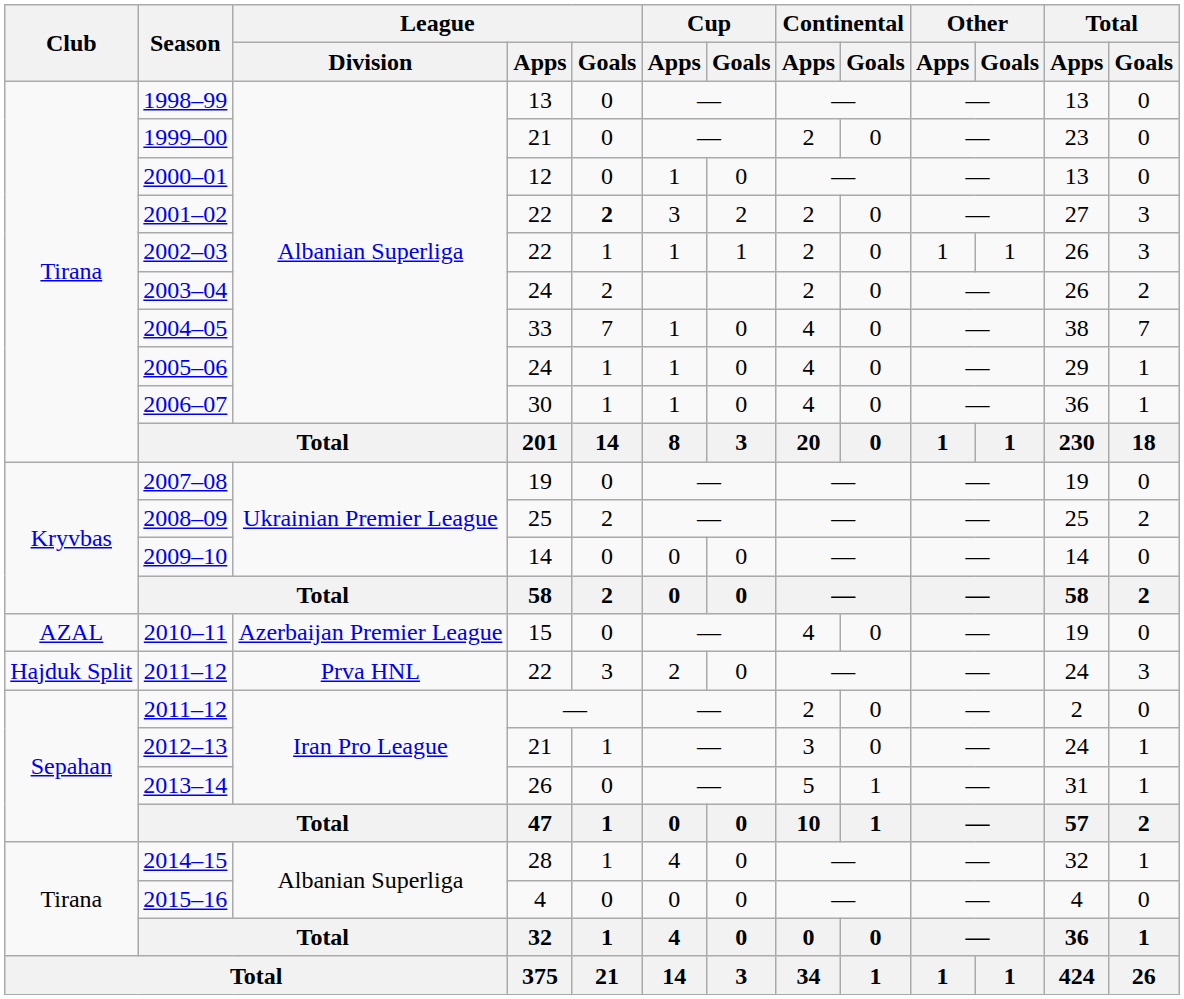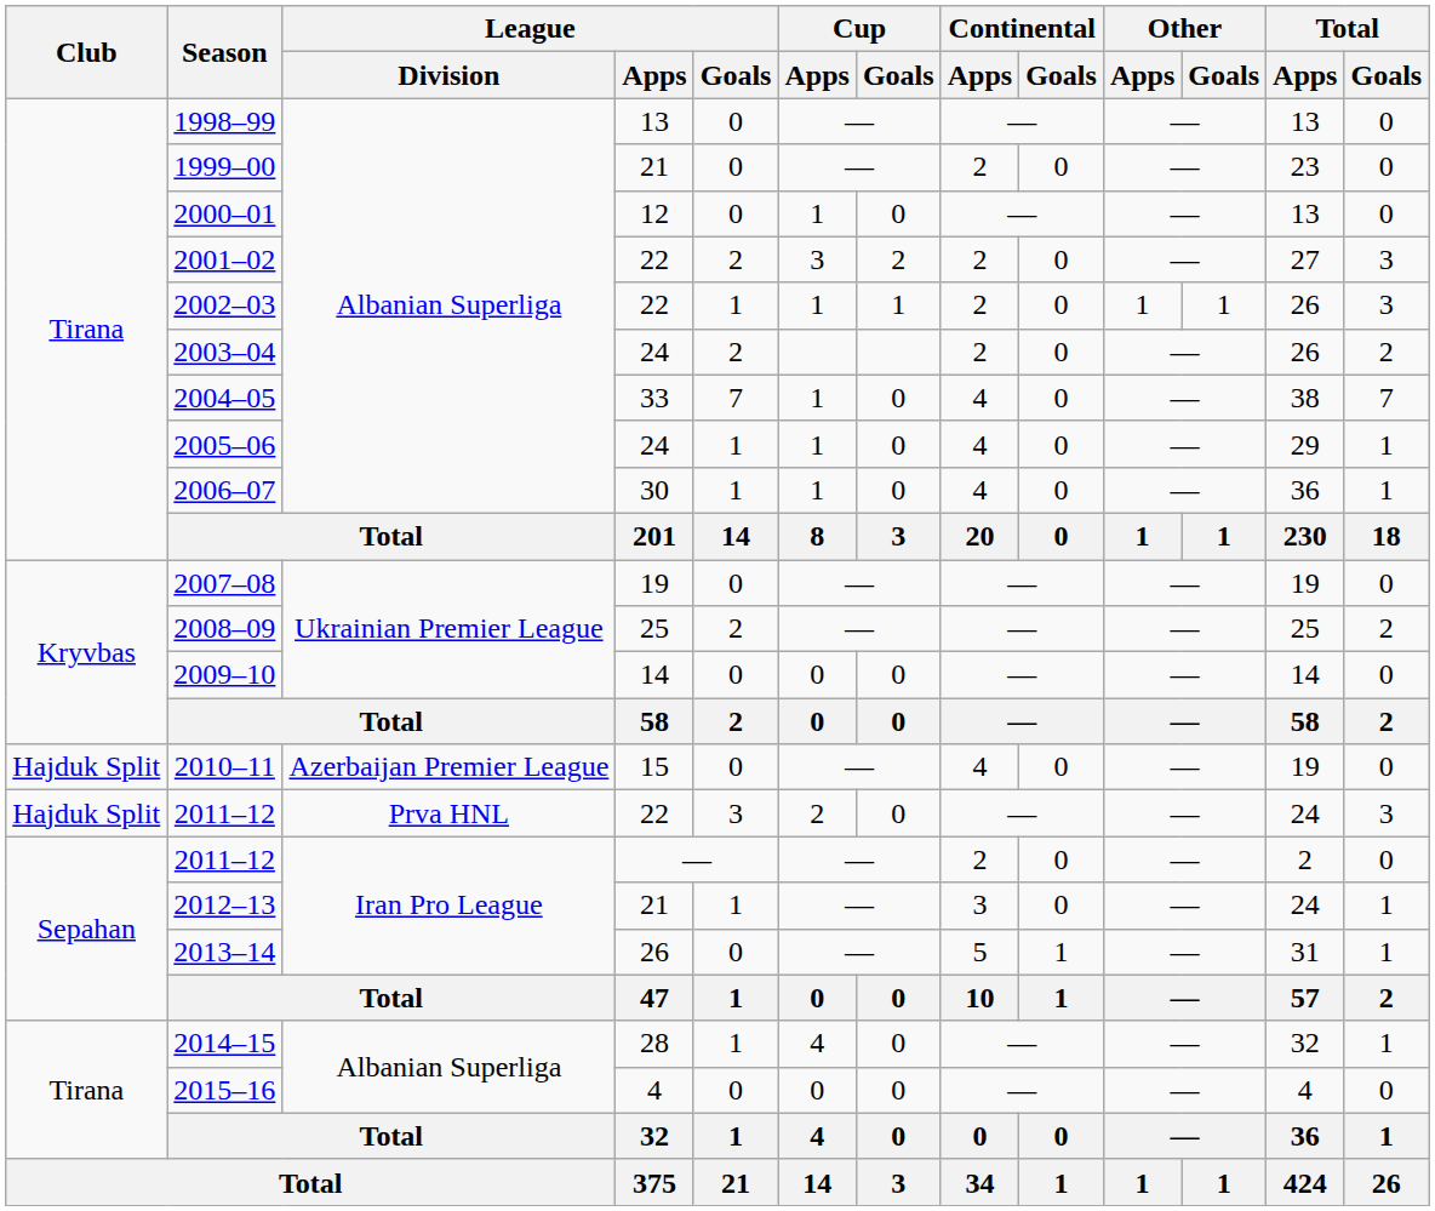 <table class="wikitable" style="text-align:center">
 <tr>
 <th rowspan="2">Club</th>
 <th rowspan="2">Season</th>
 <th colspan="3">League</th>
 <th colspan="2">Cup</th>
 <th colspan="2">Continental</th>
 <th colspan="2">Other</th>
 <th colspan="2">Total</th>
 </tr>
 <tr>
 <th>Division</th>
 <th>Apps</th>
 <th>Goals</th>
 <th>Apps</th>
 <th>Goals</th>
 <th>Apps</th>
 <th>Goals</th>
 <th>Apps</th>
 <th>Goals</th>
 <th>Apps</th>
 <th>Goals</th>
 </tr>
 <tr>
 <td rowspan="10"><a href='#'>Tirana</a></td>
 <td><a href='#'>1998–99</a></td>
 <td rowspan="9"><a href='#'>Albanian Superliga</a></td>
 <td>13</td>
 <td>0</td>
 <td colspan="2">—</td>
 <td colspan="2">—</td>
 <td colspan="2">—</td>
 <td>13</td>
 <td>0</td>
 </tr>
 <tr>
 <td><a href='#'>1999–00</a></td>
 <td>21</td>
 <td>0</td>
 <td colspan="2">—</td>
 <td>2</td>
 <td>0</td>
 <td colspan="2">—</td>
 <td>23</td>
 <td>0</td>
 </tr>
 <tr>
 <td><a href='#'>2000–01</a></td>
 <td>12</td>
 <td>0</td>
 <td>1</td>
 <td>0</td>
 <td colspan="2">—</td>
 <td colspan="2">—</td>
 <td>13</td>
 <td>0</td>
 </tr>
 <tr>
 <td><a href='#'>2001–02</a></td>
 <td>22</td>
-<td><strong>2</strong></td>
+<td>2</td>
 <td>3</td>
 <td>2</td>
 <td>2</td>
 <td>0</td>
 <td colspan="2">—</td>
 <td>27</td>
 <td>3</td>
 </tr>
 <tr>
 <td><a href='#'>2002–03</a></td>
 <td>22</td>
 <td>1</td>
 <td>1</td>
 <td>1</td>
 <td>2</td>
 <td>0</td>
 <td>1</td>
 <td>1</td>
 <td>26</td>
 <td>3</td>
 </tr>
 <tr>
 <td><a href='#'>2003–04</a></td>
 <td>24</td>
 <td>2</td>
 <td></td>
 <td></td>
 <td>2</td>
 <td>0</td>
 <td colspan="2">—</td>
 <td>26</td>
 <td>2</td>
 </tr>
 <tr>
 <td><a href='#'>2004–05</a></td>
 <td>33</td>
 <td>7</td>
 <td>1</td>
 <td>0</td>
 <td>4</td>
 <td>0</td>
 <td colspan="2">—</td>
 <td>38</td>
 <td>7</td>
 </tr>
 <tr>
 <td><a href='#'>2005–06</a></td>
 <td>24</td>
 <td>1</td>
 <td>1</td>
 <td>0</td>
 <td>4</td>
 <td>0</td>
 <td colspan="2">—</td>
 <td>29</td>
 <td>1</td>
 </tr>
 <tr>
 <td><a href='#'>2006–07</a></td>
 <td>30</td>
 <td>1</td>
 <td>1</td>
 <td>0</td>
 <td>4</td>
 <td>0</td>
 <td colspan="2">—</td>
 <td>36</td>
 <td>1</td>
 </tr>
 <tr>
 <th colspan="2">Total</th>
 <th>201</th>
 <th>14</th>
 <th>8</th>
 <th>3</th>
 <th>20</th>
 <th>0</th>
 <th>1</th>
 <th>1</th>
 <th>230</th>
 <th>18</th>
 </tr>
 <tr>
 <td rowspan="4"><a href='#'>Kryvbas</a></td>
 <td><a href='#'>2007–08</a></td>
 <td rowspan="3"><a href='#'>Ukrainian Premier League</a></td>
 <td>19</td>
 <td>0</td>
 <td colspan="2">—</td>
 <td colspan="2">—</td>
 <td colspan="2">—</td>
 <td>19</td>
 <td>0</td>
 </tr>
 <tr>
 <td><a href='#'>2008–09</a></td>
 <td>25</td>
 <td>2</td>
 <td colspan="2">—</td>
 <td colspan="2">—</td>
 <td colspan="2">—</td>
 <td>25</td>
 <td>2</td>
 </tr>
 <tr>
 <td><a href='#'>2009–10</a></td>
 <td>14</td>
 <td>0</td>
 <td>0</td>
 <td>0</td>
 <td colspan="2">—</td>
 <td colspan="2">—</td>
 <td>14</td>
 <td>0</td>
 </tr>
 <tr>
 <th colspan="2">Total</th>
 <th>58</th>
 <th>2</th>
 <th>0</th>
 <th>0</th>
 <th colspan="2">—</th>
 <th colspan="2">—</th>
 <th>58</th>
 <th>2</th>
 </tr>
 <tr>
-<td><a href='#'>AZAL</a></td>
+<td><a href='#'>Hajduk Split</a></td>
 <td><a href='#'>2010–11</a></td>
 <td><a href='#'>Azerbaijan Premier League</a></td>
 <td>15</td>
 <td>0</td>
 <td colspan="2">—</td>
 <td>4</td>
 <td>0</td>
 <td colspan="2">—</td>
 <td>19</td>
 <td>0</td>
 </tr>
 <tr>
 <td><a href='#'>Hajduk Split</a></td>
 <td><a href='#'>2011–12</a></td>
 <td><a href='#'>Prva HNL</a></td>
 <td>22</td>
 <td>3</td>
 <td>2</td>
 <td>0</td>
 <td colspan="2">—</td>
 <td colspan="2">—</td>
 <td>24</td>
 <td>3</td>
 </tr>
 <tr>
 <td rowspan="4"><a href='#'>Sepahan</a></td>
 <td><a href='#'>2011–12</a></td>
 <td rowspan="3"><a href='#'>Iran Pro League</a></td>
 <td colspan="2">—</td>
 <td colspan="2">—</td>
 <td>2</td>
 <td>0</td>
 <td colspan="2">—</td>
 <td>2</td>
 <td>0</td>
 </tr>
 <tr>
 <td><a href='#'>2012–13</a></td>
 <td>21</td>
 <td>1</td>
 <td colspan="2">—</td>
 <td>3</td>
 <td>0</td>
 <td colspan="2">—</td>
 <td>24</td>
 <td>1</td>
 </tr>
 <tr>
 <td><a href='#'>2013–14</a></td>
 <td>26</td>
 <td>0</td>
 <td colspan="2">—</td>
 <td>5</td>
 <td>1</td>
 <td colspan="2">—</td>
 <td>31</td>
 <td>1</td>
 </tr>
 <tr>
 <th colspan="2">Total</th>
 <th>47</th>
 <th>1</th>
 <th>0</th>
 <th>0</th>
 <th>10</th>
 <th>1</th>
 <th colspan="2">—</th>
 <th>57</th>
 <th>2</th>
 </tr>
 <tr>
 <td rowspan="3">Tirana</td>
 <td><a href='#'>2014–15</a></td>
 <td rowspan="2">Albanian Superliga</td>
 <td>28</td>
 <td>1</td>
 <td>4</td>
 <td>0</td>
 <td colspan="2">—</td>
 <td colspan="2">—</td>
 <td>32</td>
 <td>1</td>
 </tr>
 <tr>
 <td><a href='#'>2015–16</a></td>
 <td>4</td>
 <td>0</td>
 <td>0</td>
 <td>0</td>
 <td colspan="2">—</td>
 <td colspan="2">—</td>
 <td>4</td>
 <td>0</td>
 </tr>
 <tr>
 <th colspan="2">Total</th>
 <th>32</th>
 <th>1</th>
 <th>4</th>
 <th>0</th>
 <th>0</th>
 <th>0</th>
 <th colspan="2">—</th>
 <th>36</th>
 <th>1</th>
 </tr>
 <tr>
 <th colspan="3">Total</th>
 <th>375</th>
 <th>21</th>
 <th>14</th>
 <th>3</th>
 <th>34</th>
 <th>1</th>
 <th>1</th>
 <th>1</th>
 <th>424</th>
 <th>26</th>
 </tr>
 </table>
